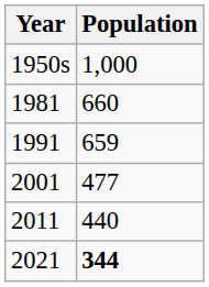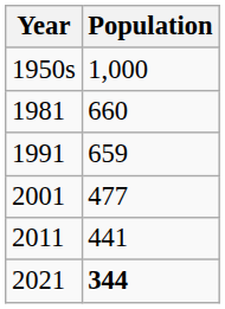 <table class="wikitable">
 <tr>
 <th>Year</th>
 <th>Population</th>
 </tr>
 <tr>
 <td>1950s</td>
 <td>1,000</td>
 </tr>
 <tr>
 <td>1981</td>
 <td>660</td>
 </tr>
 <tr>
 <td>1991</td>
 <td>659</td>
 </tr>
 <tr>
 <td>2001</td>
 <td>477</td>
 </tr>
 <tr>
 <td>2011</td>
-<td>440</td>
+<td>441</td>
 </tr>
 <tr>
 <td>2021</td>
 <td><strong>344</strong></td>
 </tr>
 </table>
